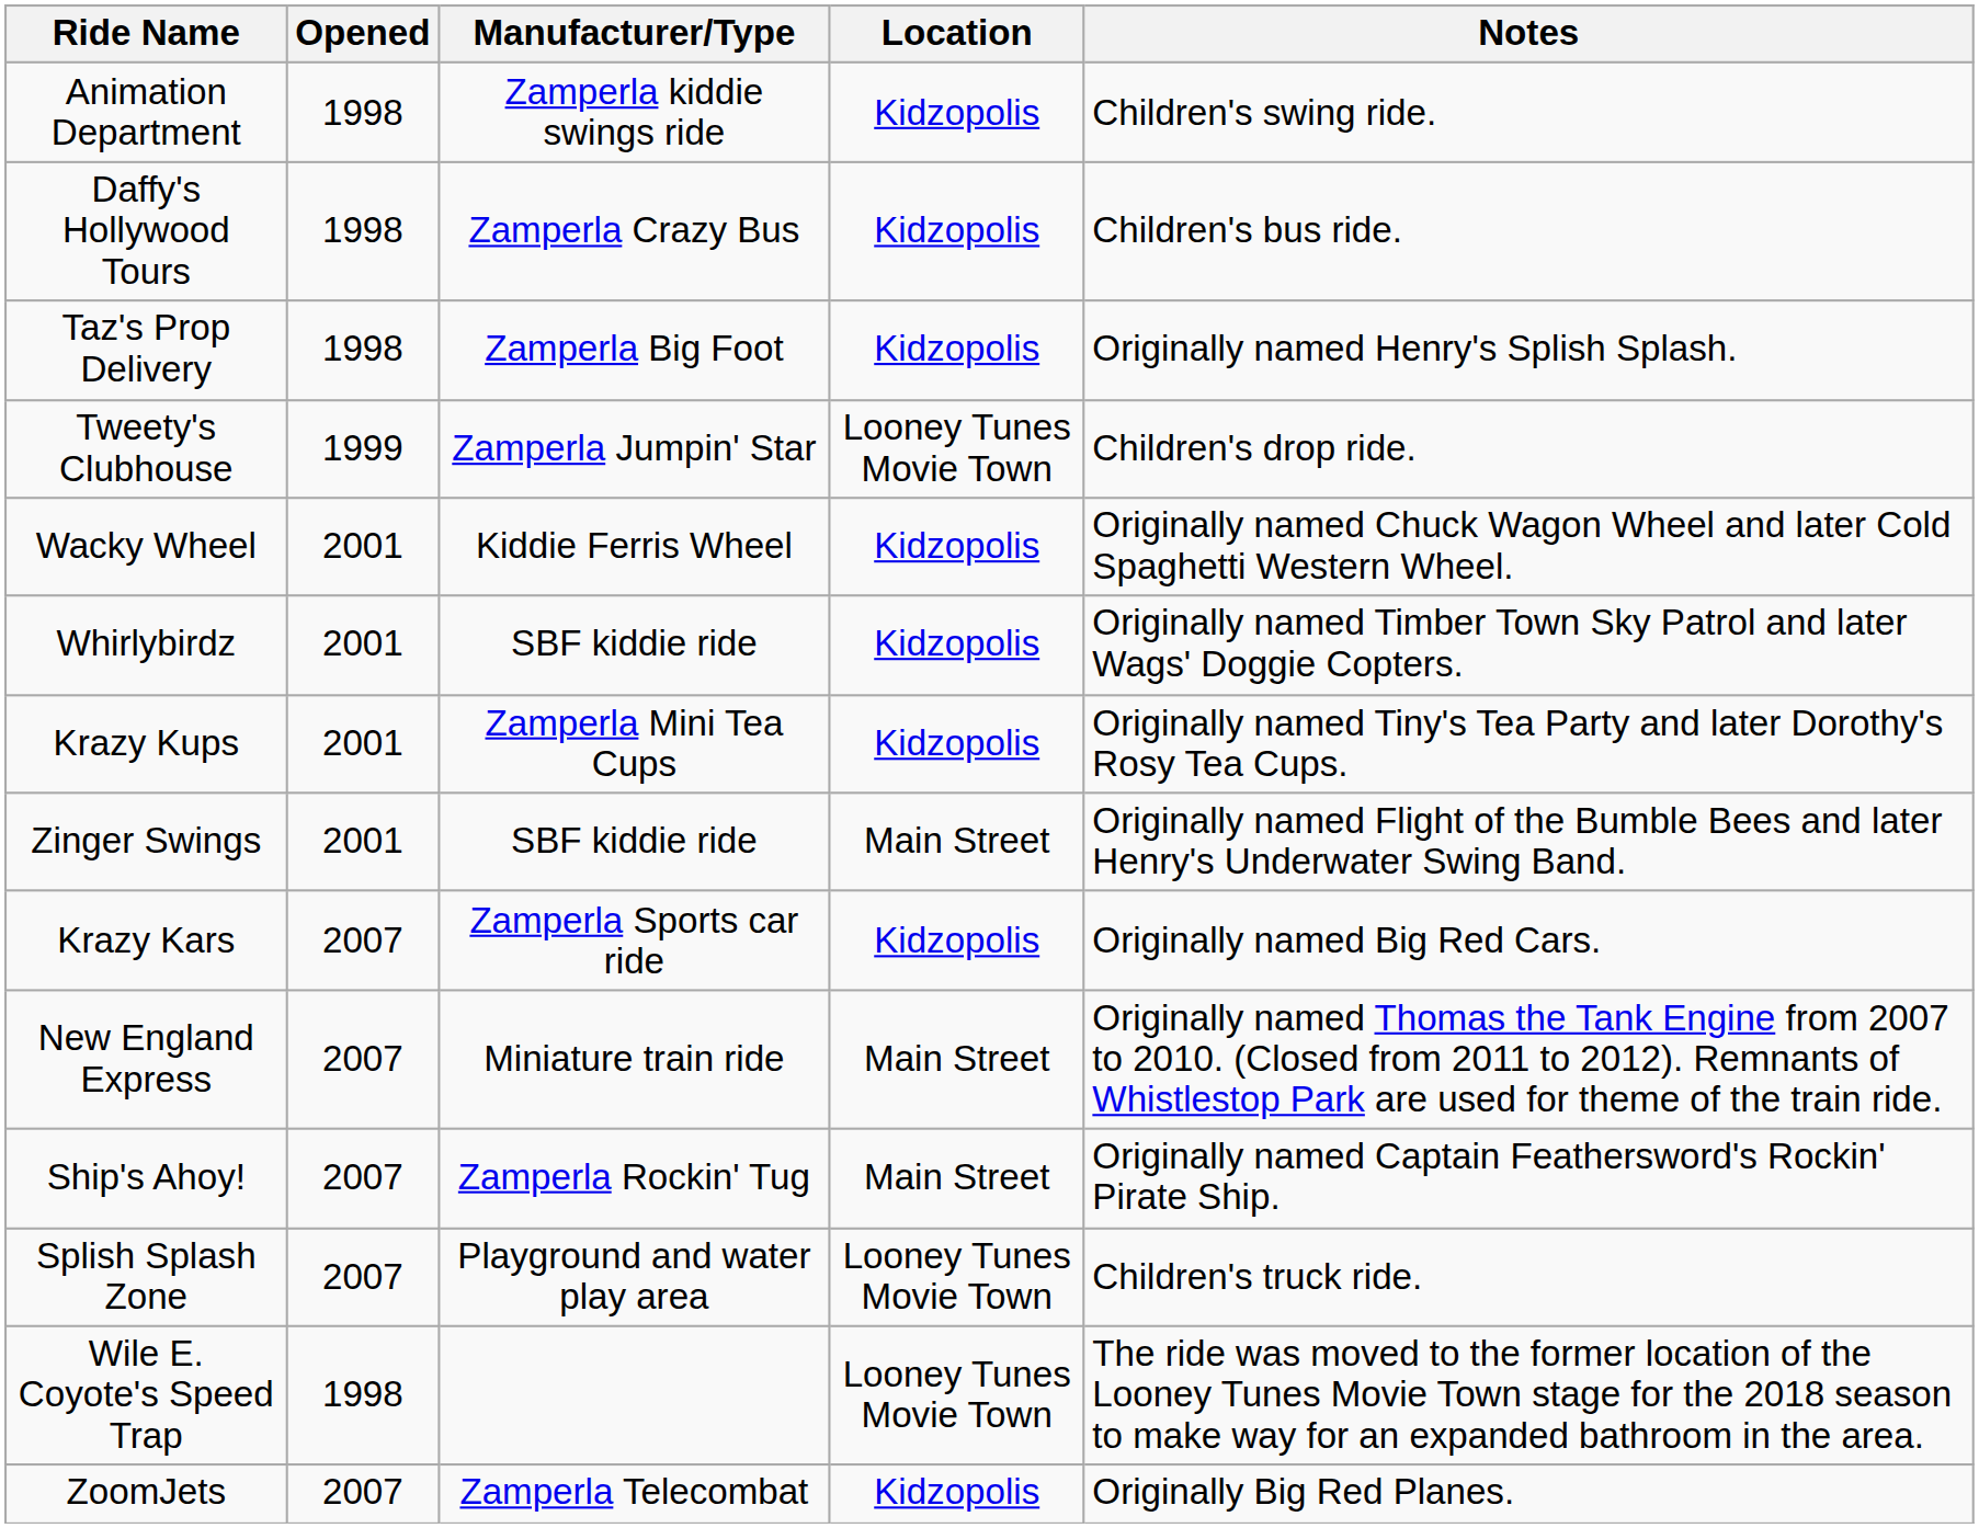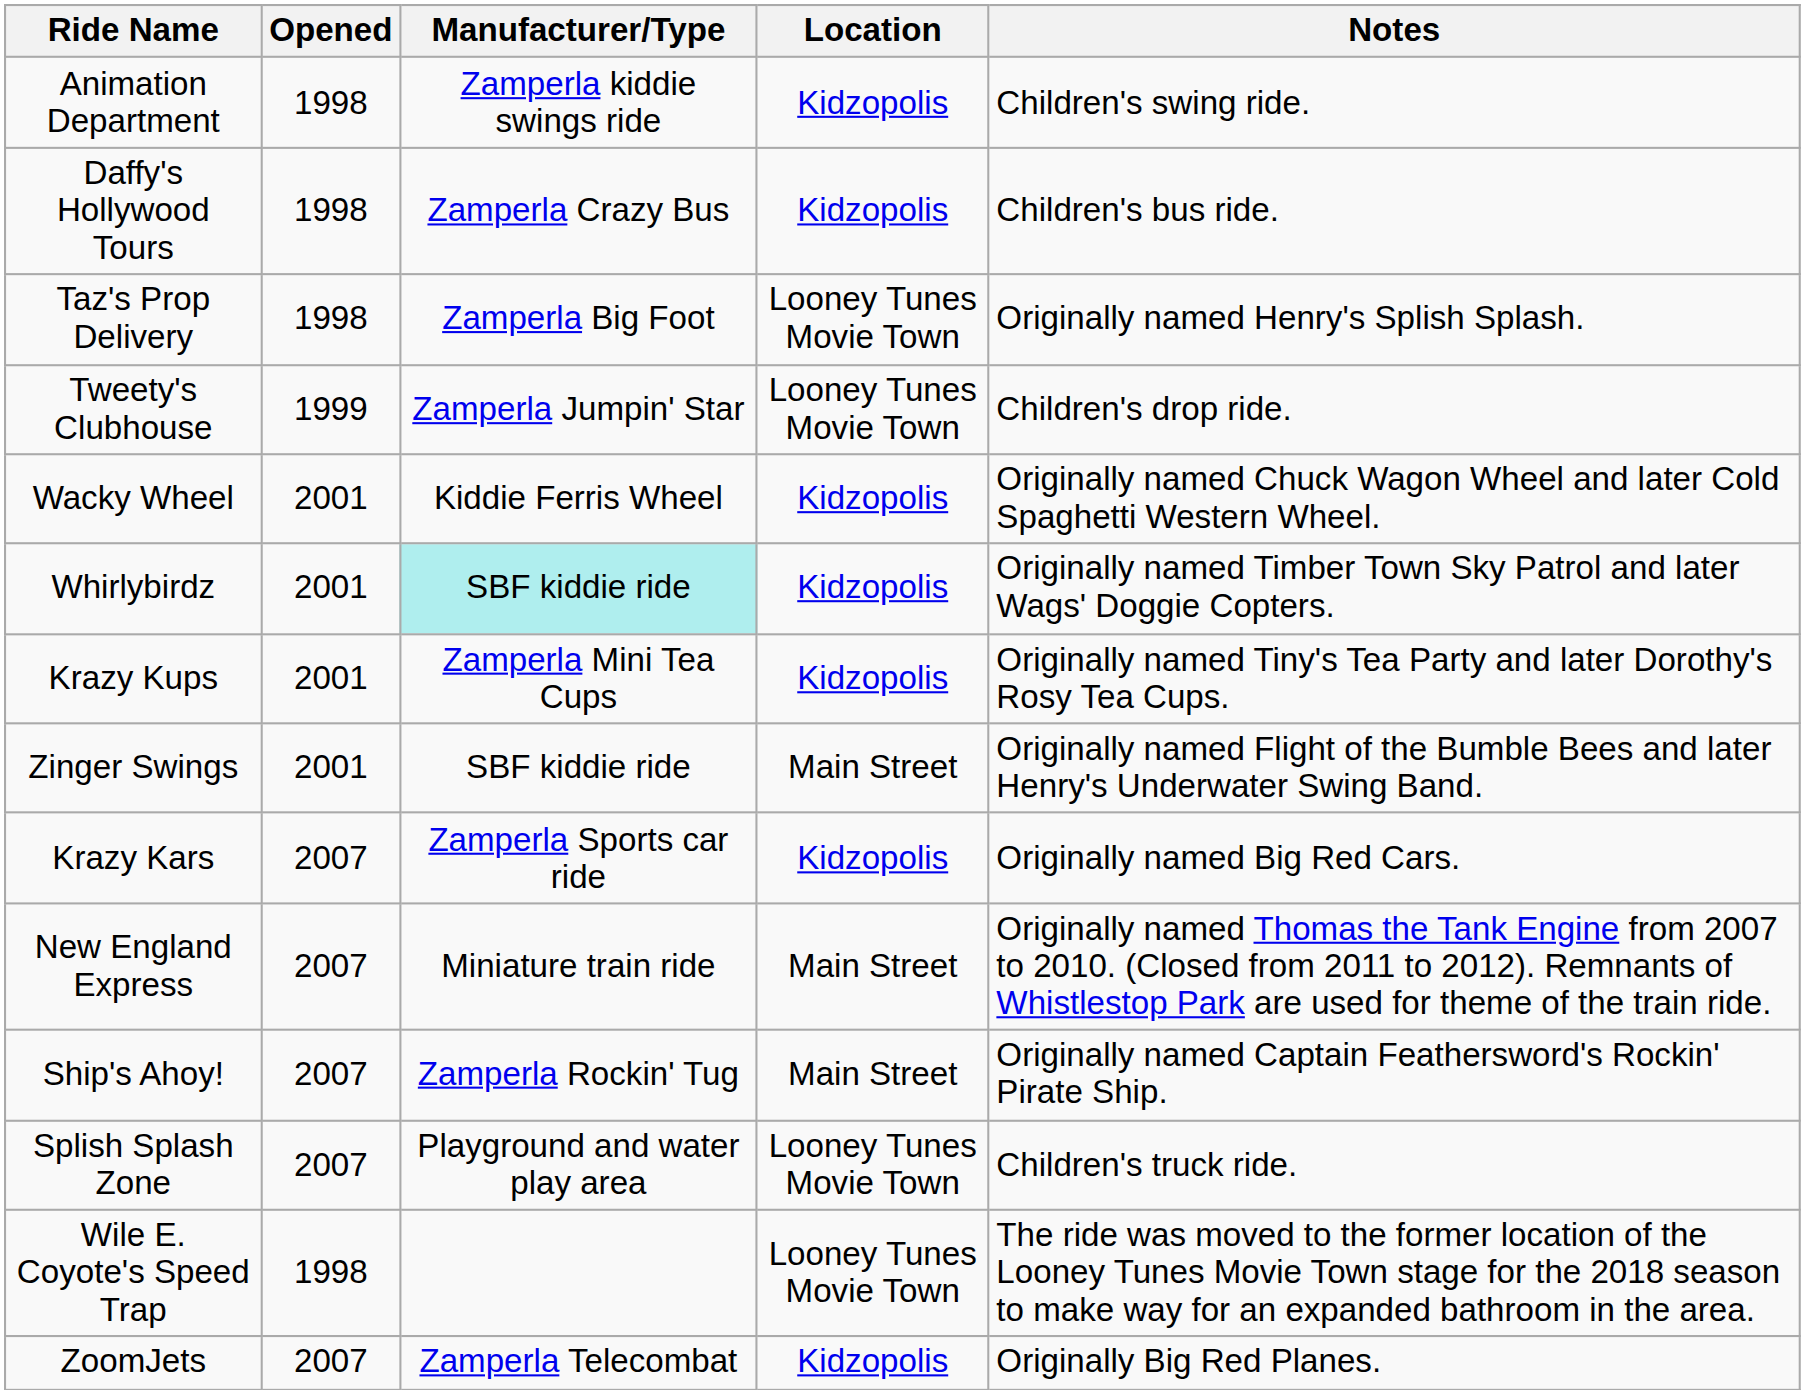 <table class="wikitable sortable" style="text-align:center">
 <tr>
 <th>Ride Name</th>
 <th>Opened</th>
 <th>Manufacturer/Type</th>
 <th>Location</th>
 <th class="unsortable">Notes</th>
 </tr>
 <tr>
 <td>Animation Department</td>
 <td>1998</td>
 <td><a href='#'>Zamperla</a> kiddie swings ride</td>
 <td><a href='#'>Kidzopolis</a></td>
 <td style="text-align:left">Children's swing ride.</td>
 </tr>
 <tr>
 <td>Daffy's Hollywood Tours</td>
 <td>1998</td>
 <td><a href='#'>Zamperla</a> Crazy Bus</td>
 <td><a href='#'>Kidzopolis</a></td>
 <td style="text-align:left">Children's bus ride.</td>
 </tr>
 <tr>
 <td>Taz's Prop Delivery</td>
 <td>1998</td>
 <td><a href='#'>Zamperla</a> Big Foot</td>
-<td><a href='#'>Kidzopolis</a></td>
+<td>Looney Tunes Movie Town</td>
 <td style="text-align:left">Originally named Henry's Splish Splash.</td>
 </tr>
 <tr>
 <td>Tweety's Clubhouse</td>
 <td>1999</td>
 <td><a href='#'>Zamperla</a> Jumpin' Star</td>
 <td>Looney Tunes Movie Town</td>
 <td style="text-align:left">Children's drop ride.</td>
 </tr>
 <tr>
 <td>Wacky Wheel</td>
 <td>2001</td>
 <td>Kiddie Ferris Wheel</td>
 <td><a href='#'>Kidzopolis</a></td>
 <td style="text-align:left">Originally named Chuck Wagon Wheel and later Cold Spaghetti Western Wheel.</td>
 </tr>
 <tr>
 <td>Whirlybirdz</td>
 <td>2001</td>
-<td>SBF kiddie ride</td>
+<td style="background: paleturquoise;">SBF kiddie ride</td>
 <td><a href='#'>Kidzopolis</a></td>
 <td style="text-align:left">Originally named Timber Town Sky Patrol and later Wags' Doggie Copters.</td>
 </tr>
 <tr>
 <td>Krazy Kups</td>
 <td>2001</td>
 <td><a href='#'>Zamperla</a> Mini Tea Cups</td>
 <td><a href='#'>Kidzopolis</a></td>
 <td style="text-align:left">Originally named Tiny's Tea Party and later Dorothy's Rosy Tea Cups.</td>
 </tr>
 <tr>
 <td>Zinger Swings</td>
 <td>2001</td>
 <td>SBF kiddie ride</td>
 <td>Main Street</td>
 <td style="text-align:left">Originally named Flight of the Bumble Bees and later Henry's Underwater Swing Band.</td>
 </tr>
 <tr>
 <td>Krazy Kars</td>
 <td>2007</td>
 <td><a href='#'>Zamperla</a> Sports car ride</td>
 <td><a href='#'>Kidzopolis</a></td>
 <td style="text-align:left">Originally named Big Red Cars.</td>
 </tr>
 <tr>
 <td>New England Express</td>
 <td>2007</td>
 <td>Miniature train ride</td>
 <td>Main Street</td>
 <td style="text-align:left">Originally named <a href='#'>Thomas the Tank Engine</a> from 2007 to 2010. (Closed from 2011 to 2012). Remnants of <a href='#'>Whistlestop Park</a> are used for theme of the train ride.</td>
 </tr>
 <tr>
 <td>Ship's Ahoy!</td>
 <td>2007</td>
 <td><a href='#'>Zamperla</a> Rockin' Tug</td>
 <td>Main Street</td>
 <td style="text-align:left">Originally named Captain Feathersword's Rockin' Pirate Ship.</td>
 </tr>
 <tr>
 <td>Splish Splash Zone</td>
 <td>2007</td>
 <td>Playground and water play area</td>
 <td>Looney Tunes Movie Town</td>
 <td style="text-align:left">Children's truck ride.</td>
 </tr>
 <tr>
 <td>Wile E. Coyote's Speed Trap</td>
 <td>1998</td>
 <td></td>
 <td>Looney Tunes Movie Town</td>
 <td style="text-align:left">The ride was moved to the former location of the Looney Tunes Movie Town stage for the 2018 season to make way for an expanded bathroom in the area.</td>
 </tr>
 <tr>
 <td>ZoomJets</td>
 <td>2007</td>
 <td><a href='#'>Zamperla</a> Telecombat</td>
 <td><a href='#'>Kidzopolis</a></td>
 <td style="text-align:left">Originally Big Red Planes.</td>
 </tr>
 </table>
